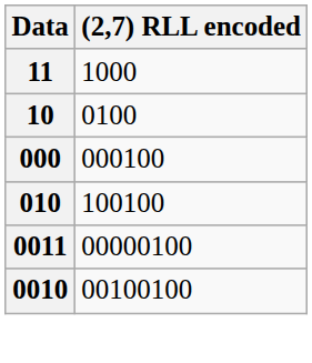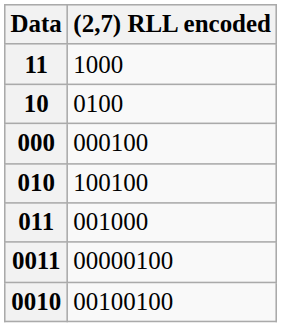 <table class="wikitable">
 <tr>
 <th>Data</th>
 <th>(2,7) RLL encoded</th>
 </tr>
 <tr>
 <th>11</th>
 <td>1000</td>
 </tr>
 <tr>
 <th>10</th>
 <td>0100</td>
 </tr>
 <tr>
 <th>000</th>
 <td>000100</td>
 </tr>
 <tr>
 <th>010</th>
 <td>100100</td>
 </tr>
 <tr>
+<th>011</th>
+<td>001000</td>
+</tr>
+<tr>
 <th>0011</th>
 <td>00000100</td>
 </tr>
 <tr>
 <th>0010</th>
 <td>00100100</td>
 </tr>
 </table>
